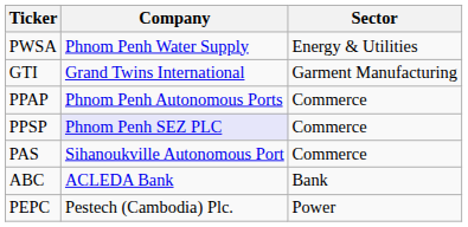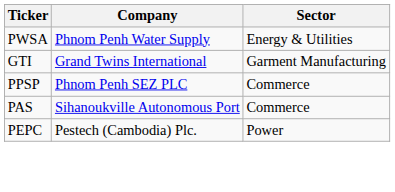 <table class="wikitable">
 <tr>
 <th>Ticker</th>
 <th>Company</th>
 <th>Sector</th>
 </tr>
 <tr>
 <td>PWSA</td>
 <td><a href='#'>Phnom Penh Water Supply</a></td>
 <td>Energy & Utilities</td>
 </tr>
 <tr>
 <td>GTI</td>
 <td><a href='#'>Grand Twins International</a></td>
 <td>Garment Manufacturing</td>
 </tr>
 <tr>
-<td>PPAP</td>
-<td><a href='#'>Phnom Penh Autonomous Ports</a></td>
-<td>Commerce</td>
-</tr>
-<tr>
 <td>PPSP</td>
-<td style="background: lavender;"><a href='#'>Phnom Penh SEZ PLC</a></td>
+<td><a href='#'>Phnom Penh SEZ PLC</a></td>
 <td>Commerce</td>
 </tr>
 <tr>
 <td>PAS</td>
 <td><a href='#'>Sihanoukville Autonomous Port</a></td>
 <td>Commerce</td>
 </tr>
 <tr>
-<td>ABC</td>
-<td><a href='#'>ACLEDA Bank</a></td>
-<td>Bank</td>
-</tr>
-<tr>
 <td>PEPC</td>
 <td>Pestech (Cambodia) Plc.</td>
 <td>Power</td>
 </tr>
 </table>
